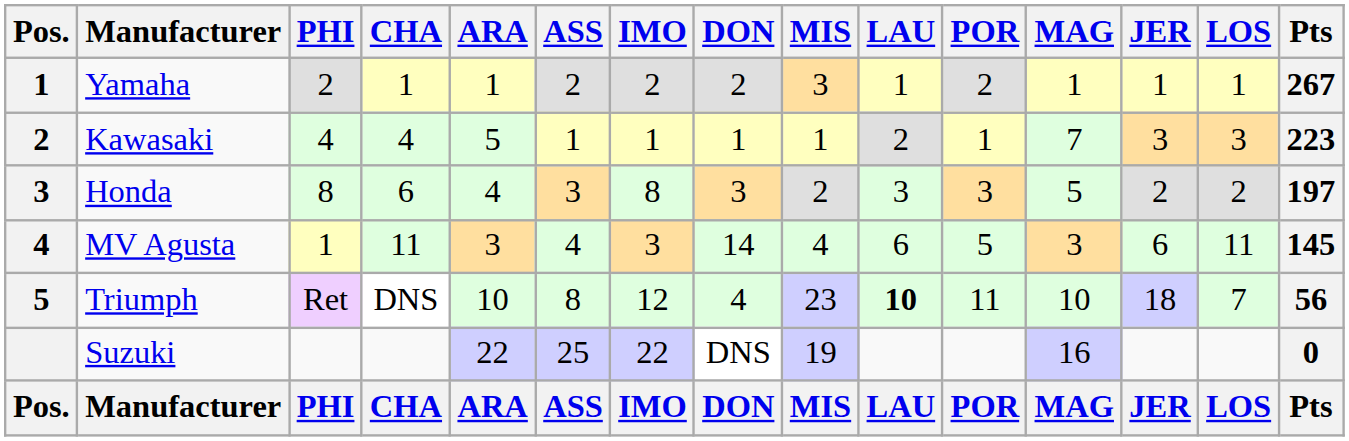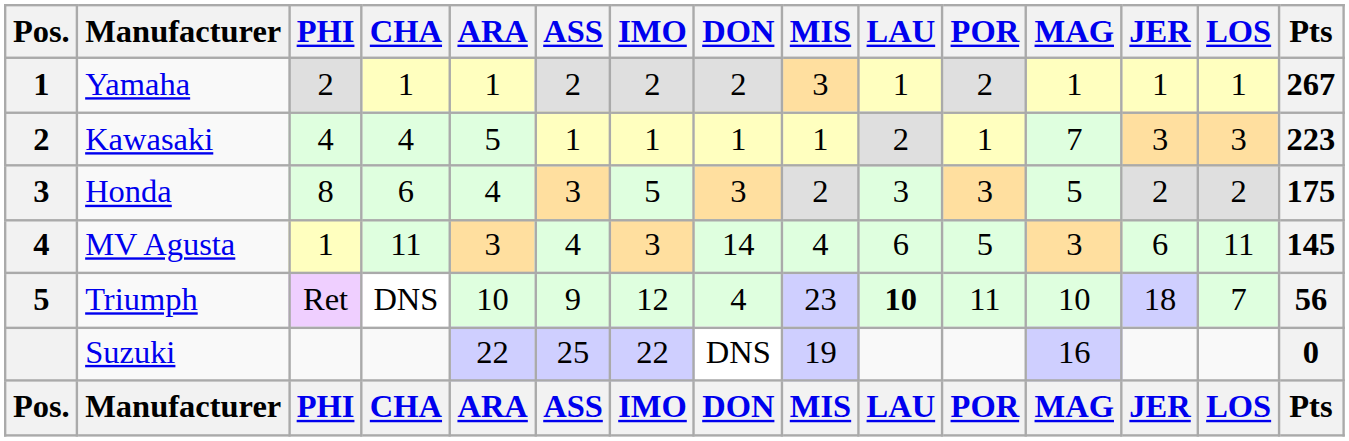 <table class="wikitable" style="font-size: 85%; text-align: center">
 <tr valign="top">
 <th valign="middle">Pos.</th>
 <th valign="middle">Manufacturer</th>
 <th><a href='#'>PHI</a><br></th>
 <th><a href='#'>CHA</a><br></th>
 <th><a href='#'>ARA</a><br></th>
 <th><a href='#'>ASS</a><br></th>
 <th><a href='#'>IMO</a><br></th>
 <th><a href='#'>DON</a><br></th>
 <th><a href='#'>MIS</a><br></th>
 <th><a href='#'>LAU</a><br></th>
 <th><a href='#'>POR</a><br></th>
 <th><a href='#'>MAG</a><br></th>
 <th><a href='#'>JER</a><br></th>
 <th><a href='#'>LOS</a><br></th>
 <th valign="middle">Pts</th>
 </tr>
 <tr>
 <th>1</th>
 <td align=left> <a href='#'>Yamaha</a></td>
 <td style="background:#dfdfdf;">2</td>
 <td style="background:#ffffbf;">1</td>
 <td style="background:#ffffbf;">1</td>
 <td style="background:#dfdfdf;">2</td>
 <td style="background:#dfdfdf;">2</td>
 <td style="background:#dfdfdf;">2</td>
 <td style="background:#ffdf9f;">3</td>
 <td style="background:#ffffbf;">1</td>
 <td style="background:#dfdfdf;">2</td>
 <td style="background:#ffffbf;">1</td>
 <td style="background:#ffffbf;">1</td>
 <td style="background:#ffffbf;">1</td>
 <th>267</th>
 </tr>
 <tr>
 <th>2</th>
 <td align=left> <a href='#'>Kawasaki</a></td>
 <td style="background:#dfffdf;">4</td>
 <td style="background:#dfffdf;">4</td>
 <td style="background:#dfffdf;">5</td>
 <td style="background:#ffffbf;">1</td>
 <td style="background:#ffffbf;">1</td>
 <td style="background:#ffffbf;">1</td>
 <td style="background:#ffffbf;">1</td>
 <td style="background:#dfdfdf;">2</td>
 <td style="background:#ffffbf;">1</td>
 <td style="background:#dfffdf;">7</td>
 <td style="background:#ffdf9f;">3</td>
 <td style="background:#ffdf9f;">3</td>
 <th>223</th>
 </tr>
 <tr>
 <th>3</th>
 <td align=left> <a href='#'>Honda</a></td>
 <td style="background:#dfffdf;">8</td>
 <td style="background:#dfffdf;">6</td>
 <td style="background:#dfffdf;">4</td>
 <td style="background:#ffdf9f;">3</td>
-<td style="background:#dfffdf;">8</td>
+<td style="background:#dfffdf;">5</td>
 <td style="background:#ffdf9f;">3</td>
 <td style="background:#dfdfdf;">2</td>
 <td style="background:#dfffdf;">3</td>
 <td style="background:#ffdf9f;">3</td>
 <td style="background:#dfffdf;">5</td>
 <td style="background:#dfdfdf;">2</td>
 <td style="background:#dfdfdf;">2</td>
-<th>197</th>
+<th>175</th>
 </tr>
 <tr>
 <th>4</th>
 <td align=left> <a href='#'>MV Agusta</a></td>
 <td style="background:#ffffbf;">1</td>
 <td style="background:#dfffdf;">11</td>
 <td style="background:#ffdf9f;">3</td>
 <td style="background:#dfffdf;">4</td>
 <td style="background:#ffdf9f;">3</td>
 <td style="background:#dfffdf;">14</td>
 <td style="background:#dfffdf;">4</td>
 <td style="background:#dfffdf;">6</td>
 <td style="background:#dfffdf;">5</td>
 <td style="background:#ffdf9f;">3</td>
 <td style="background:#dfffdf;">6</td>
 <td style="background:#dfffdf;">11</td>
 <th>145</th>
 </tr>
 <tr>
 <th>5</th>
 <td align=left> <a href='#'>Triumph</a></td>
 <td style="background:#efcfff;">Ret</td>
 <td style="background:#ffffff;">DNS</td>
 <td style="background:#dfffdf;">10</td>
-<td style="background:#dfffdf;">8</td>
+<td style="background:#dfffdf;">9</td>
 <td style="background:#dfffdf;">12</td>
 <td style="background:#dfffdf;">4</td>
 <td style="background:#cfcfff;">23</td>
 <td style="background:#dfffdf;"><strong>10</strong></td>
 <td style="background:#dfffdf;">11</td>
 <td style="background:#dfffdf;">10</td>
 <td style="background:#cfcfff;">18</td>
 <td style="background:#dfffdf;">7</td>
 <th>56</th>
 </tr>
 <tr>
 <th></th>
 <td align=left> <a href='#'>Suzuki</a></td>
 <td></td>
 <td></td>
 <td style="background:#cfcfff;">22</td>
 <td style="background:#cfcfff;">25</td>
 <td style="background:#cfcfff;">22</td>
 <td style="background:#ffffff;">DNS</td>
 <td style="background:#cfcfff;">19</td>
 <td></td>
 <td></td>
 <td style="background:#cfcfff;">16</td>
 <td></td>
 <td></td>
 <th>0</th>
 </tr>
 <tr valign="top">
 <th valign="middle">Pos.</th>
 <th valign="middle">Manufacturer</th>
 <th><a href='#'>PHI</a><br></th>
 <th><a href='#'>CHA</a><br></th>
 <th><a href='#'>ARA</a><br></th>
 <th><a href='#'>ASS</a><br></th>
 <th><a href='#'>IMO</a><br></th>
 <th><a href='#'>DON</a><br></th>
 <th><a href='#'>MIS</a><br></th>
 <th><a href='#'>LAU</a><br></th>
 <th><a href='#'>POR</a><br></th>
 <th><a href='#'>MAG</a><br></th>
 <th><a href='#'>JER</a><br></th>
 <th><a href='#'>LOS</a><br></th>
 <th valign="middle">Pts</th>
 </tr>
 </table>
